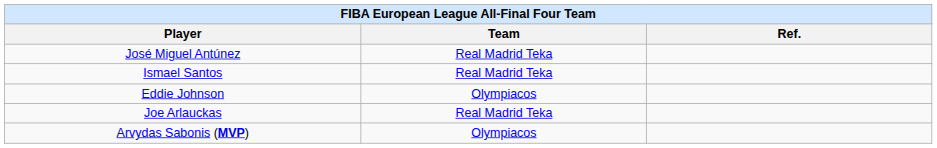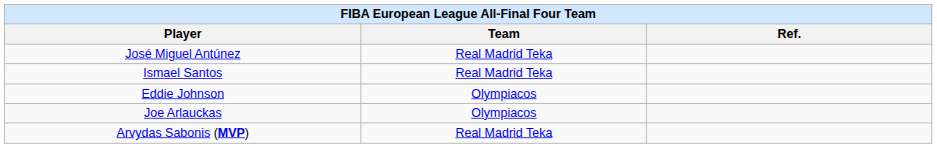 <table class="wikitable" style="text-align: center;" width="60%">
 <tr>
 <td colspan=4 bgcolor="#D0E7FF"><strong>FIBA European League All-Final Four Team</strong></td>
 </tr>
 <tr>
 <th width=25%>Player</th>
 <th width=20%>Team</th>
 <th width=20%>Ref.</th>
 </tr>
 <tr>
 <td align="center"> <a href='#'>José Miguel Antúnez</a></td>
 <td><a href='#'>Real Madrid Teka</a></td>
 <td></td>
 </tr>
 <tr>
 <td align="center"> <a href='#'>Ismael Santos</a></td>
 <td><a href='#'>Real Madrid Teka</a></td>
 <td></td>
 </tr>
 <tr>
 <td align="center"> <a href='#'>Eddie Johnson</a></td>
 <td><a href='#'>Olympiacos</a></td>
 <td></td>
 </tr>
 <tr>
 <td align="center"> <a href='#'>Joe Arlauckas</a></td>
-<td><a href='#'>Real Madrid Teka</a></td>
+<td><a href='#'>Olympiacos</a></td>
 <td></td>
 </tr>
 <tr>
 <td align="center"> <a href='#'>Arvydas Sabonis</a> (<strong><a href='#'>MVP</a></strong>)</td>
-<td><a href='#'>Olympiacos</a></td>
+<td><a href='#'>Real Madrid Teka</a></td>
 <td></td>
 </tr>
 </table>
